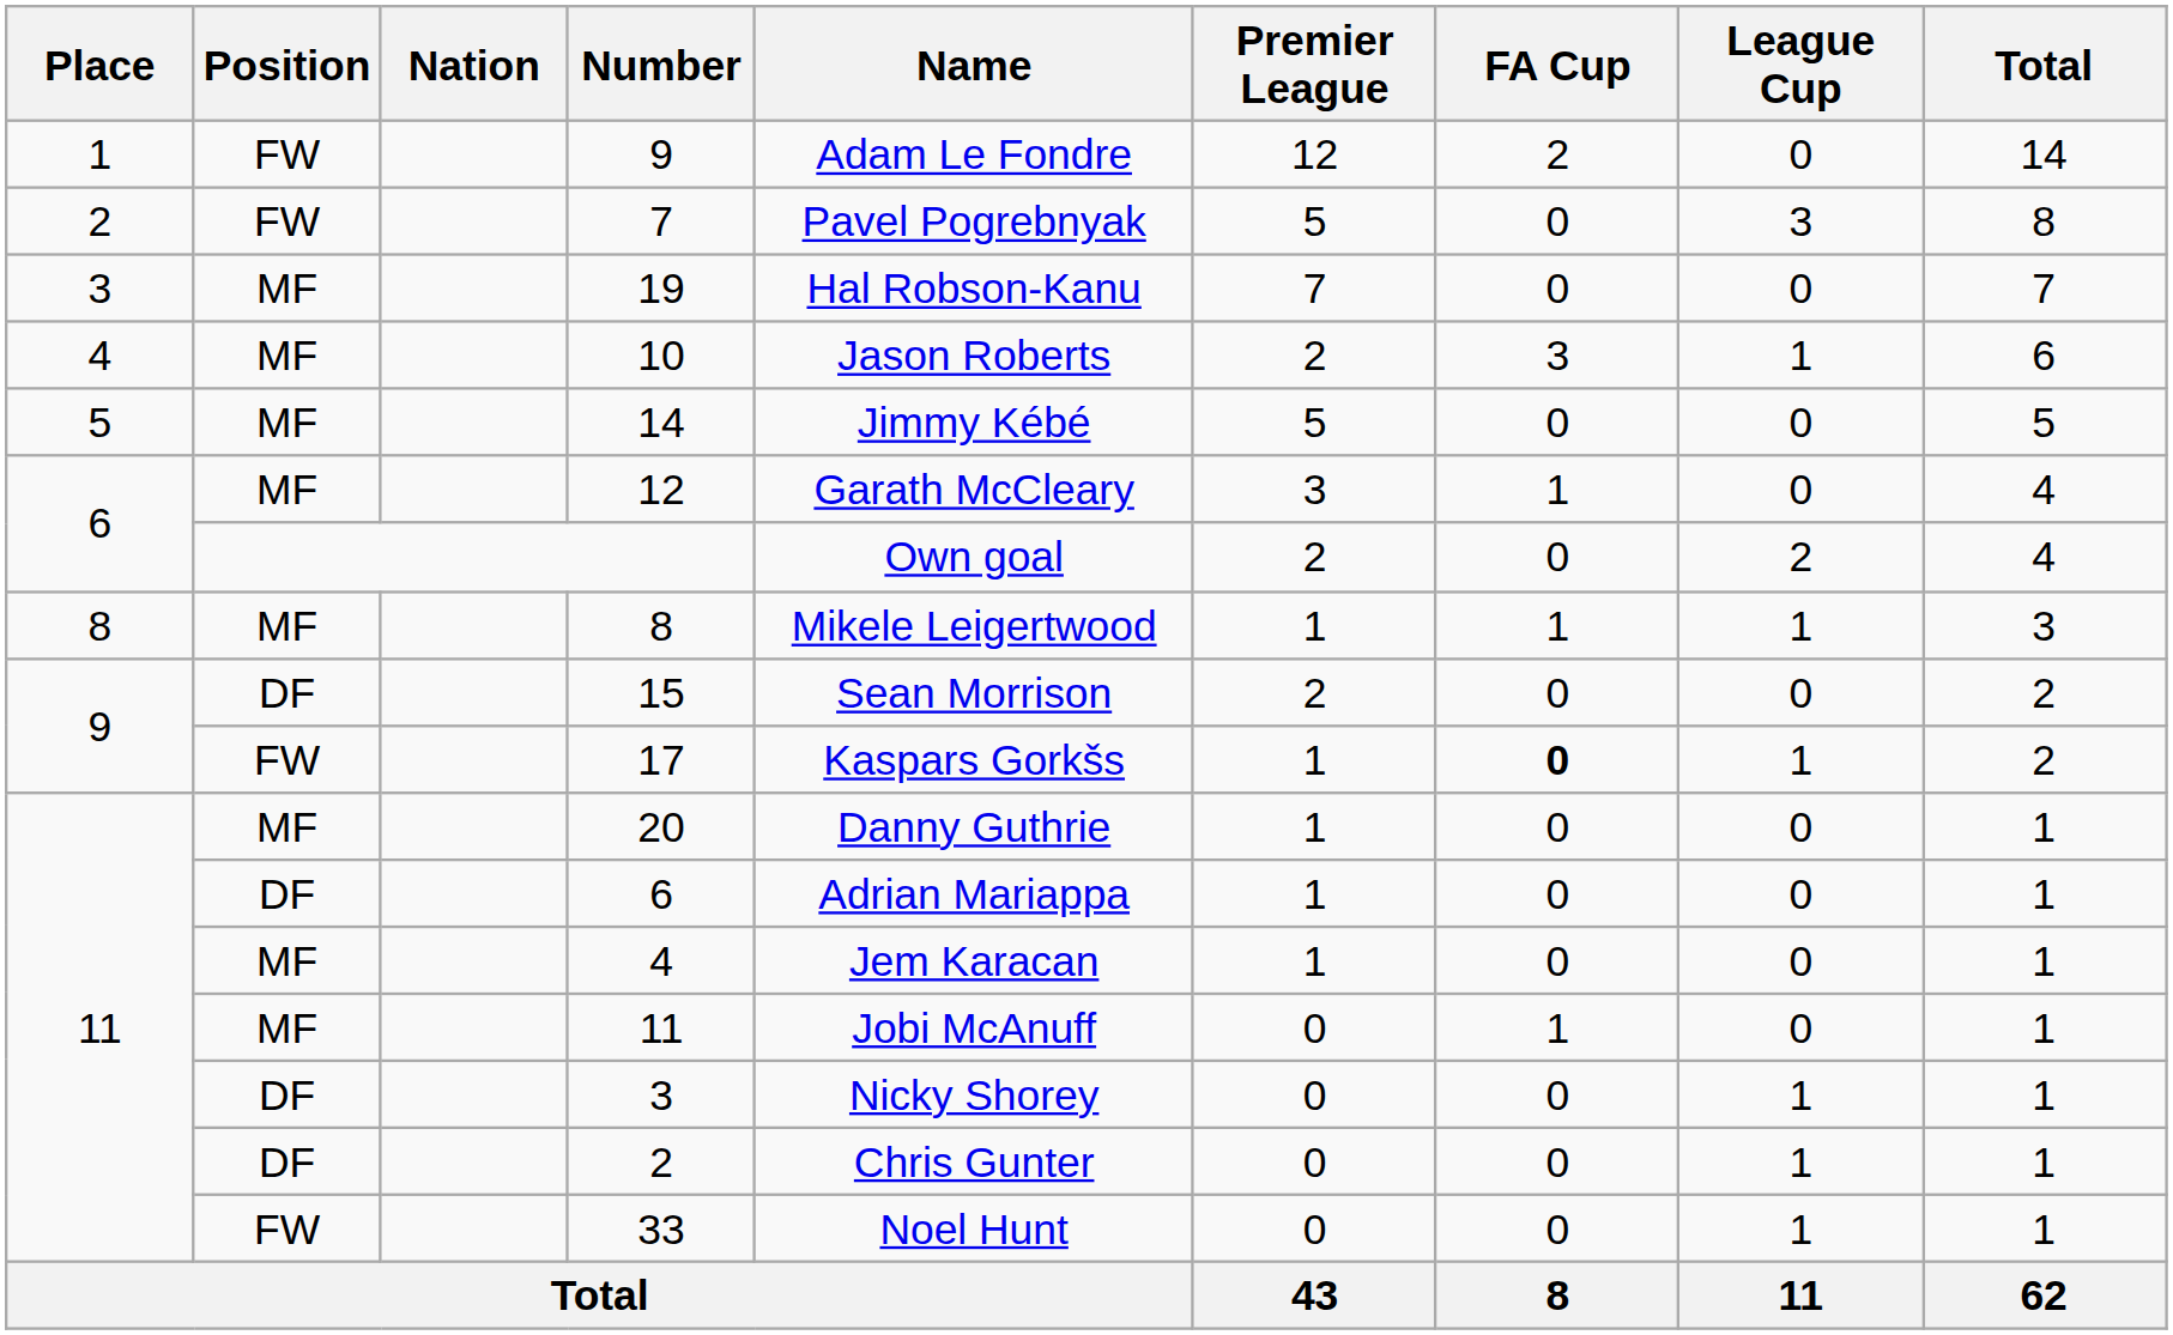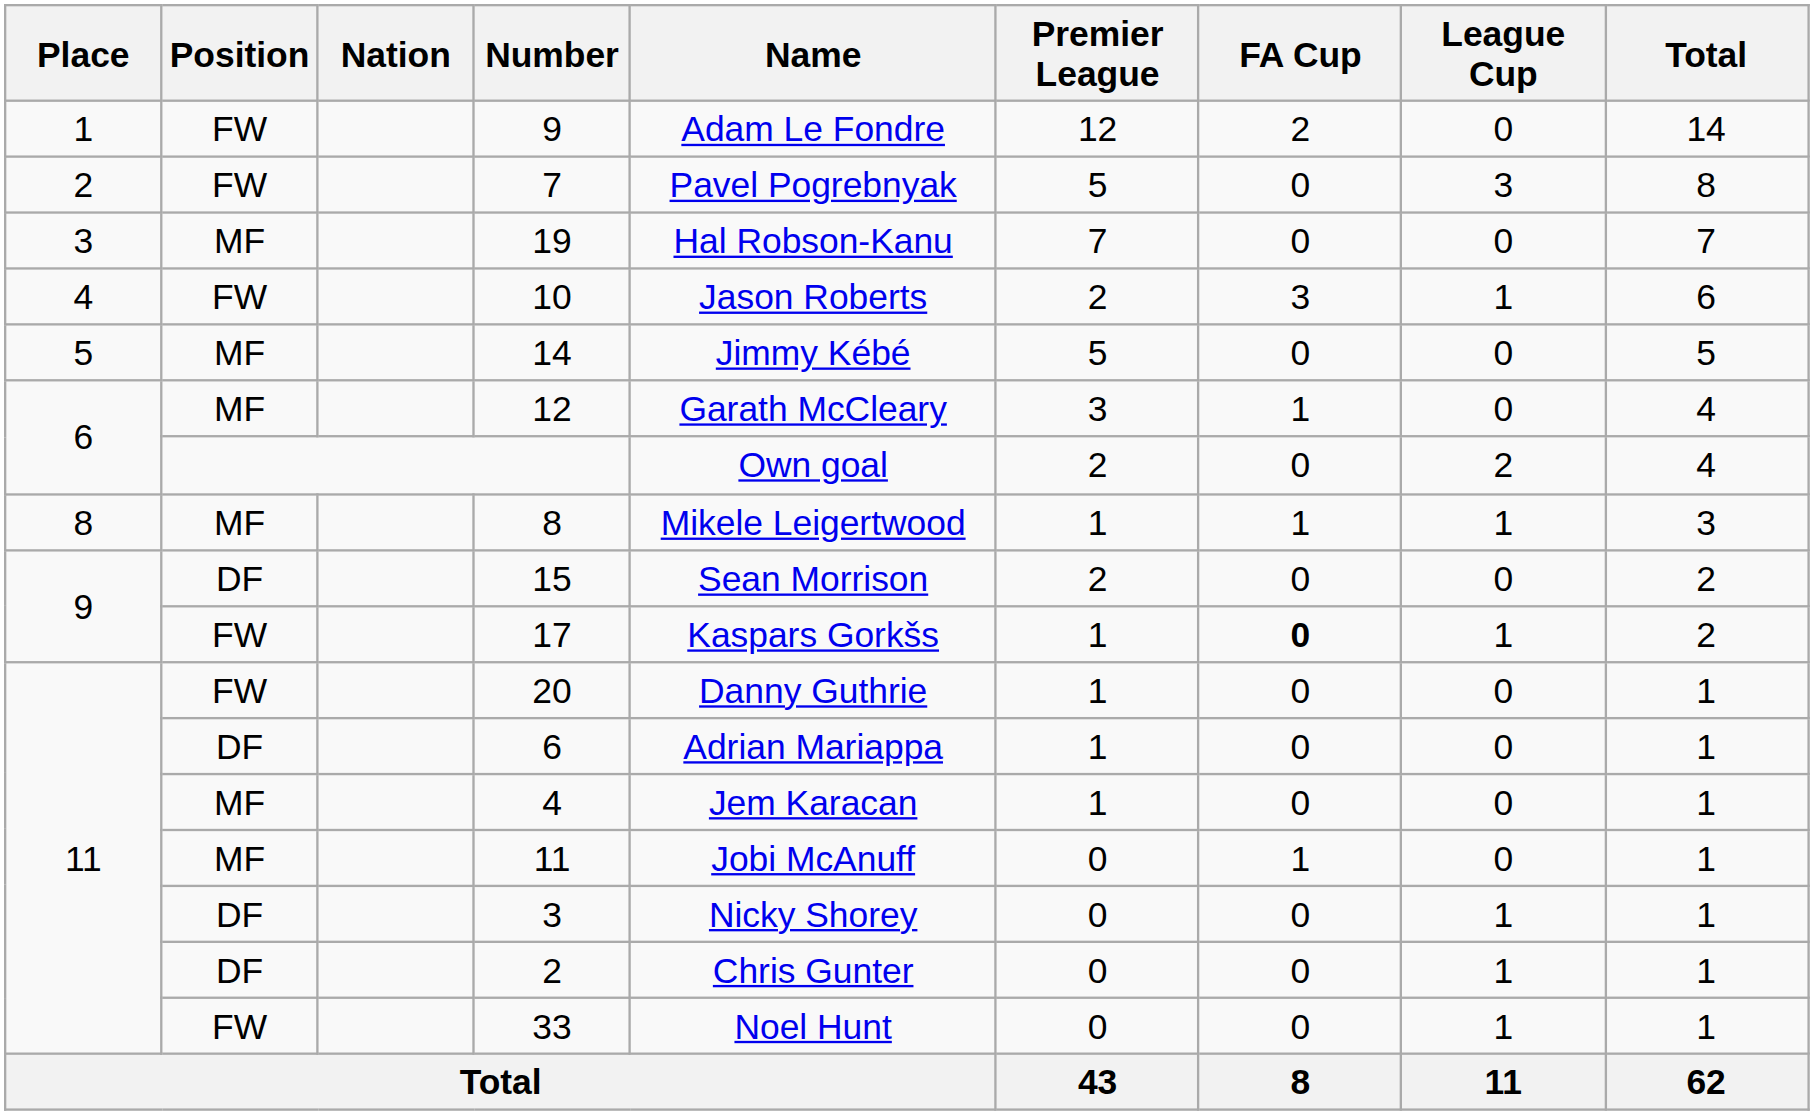 <table class="wikitable" style="font-size: 95%; text-align: center">
 <tr>
 <th width=60>Place</th>
 <th width=60>Position</th>
 <th width=60>Nation</th>
 <th width=60>Number</th>
 <th width=150>Name</th>
 <th width=80>Premier League</th>
 <th width=80>FA Cup</th>
 <th width=80>League Cup</th>
 <th width=80>Total</th>
 </tr>
 <tr>
 <td>1</td>
 <td>FW</td>
 <td></td>
 <td>9</td>
 <td><a href='#'>Adam Le Fondre</a></td>
 <td>12</td>
 <td>2</td>
 <td>0</td>
 <td>14</td>
 </tr>
 <tr>
 <td>2</td>
 <td>FW</td>
 <td></td>
 <td>7</td>
 <td><a href='#'>Pavel Pogrebnyak</a></td>
 <td>5</td>
 <td>0</td>
 <td>3</td>
 <td>8</td>
 </tr>
 <tr>
 <td>3</td>
 <td>MF</td>
 <td></td>
 <td>19</td>
 <td><a href='#'>Hal Robson-Kanu</a></td>
 <td>7</td>
 <td>0</td>
 <td>0</td>
 <td>7</td>
 </tr>
 <tr>
 <td>4</td>
-<td>MF</td>
+<td>FW</td>
 <td></td>
 <td>10</td>
 <td><a href='#'>Jason Roberts</a></td>
 <td>2</td>
 <td>3</td>
 <td>1</td>
 <td>6</td>
 </tr>
 <tr>
 <td>5</td>
 <td>MF</td>
 <td></td>
 <td>14</td>
 <td><a href='#'>Jimmy Kébé</a></td>
 <td>5</td>
 <td>0</td>
 <td>0</td>
 <td>5</td>
 </tr>
 <tr>
 <td rowspan=2>6</td>
 <td>MF</td>
 <td></td>
 <td>12</td>
 <td><a href='#'>Garath McCleary</a></td>
 <td>3</td>
 <td>1</td>
 <td>0</td>
 <td>4</td>
 </tr>
 <tr>
 <td colspan=3></td>
 <td><a href='#'>Own goal</a></td>
 <td>2</td>
 <td>0</td>
 <td>2</td>
 <td>4</td>
 </tr>
 <tr>
 <td>8</td>
 <td>MF</td>
 <td></td>
 <td>8</td>
 <td><a href='#'>Mikele Leigertwood</a></td>
 <td>1</td>
 <td>1</td>
 <td>1</td>
 <td>3</td>
 </tr>
 <tr>
 <td rowspan=2>9</td>
 <td>DF</td>
 <td></td>
 <td>15</td>
 <td><a href='#'>Sean Morrison</a></td>
 <td>2</td>
 <td>0</td>
 <td>0</td>
 <td>2</td>
 </tr>
 <tr>
 <td>FW</td>
 <td></td>
 <td>17</td>
 <td><a href='#'>Kaspars Gorkšs</a></td>
 <td>1</td>
 <td><strong>0</strong></td>
 <td>1</td>
 <td>2</td>
 </tr>
 <tr>
 <td rowspan=7>11</td>
-<td>MF</td>
+<td>FW</td>
 <td></td>
 <td>20</td>
 <td><a href='#'>Danny Guthrie</a></td>
 <td>1</td>
 <td>0</td>
 <td>0</td>
 <td>1</td>
 </tr>
 <tr>
 <td>DF</td>
 <td></td>
 <td>6</td>
 <td><a href='#'>Adrian Mariappa</a></td>
 <td>1</td>
 <td>0</td>
 <td>0</td>
 <td>1</td>
 </tr>
 <tr>
 <td>MF</td>
 <td></td>
 <td>4</td>
 <td><a href='#'>Jem Karacan</a></td>
 <td>1</td>
 <td>0</td>
 <td>0</td>
 <td>1</td>
 </tr>
 <tr>
 <td>MF</td>
 <td></td>
 <td>11</td>
 <td><a href='#'>Jobi McAnuff</a></td>
 <td>0</td>
 <td>1</td>
 <td>0</td>
 <td>1</td>
 </tr>
 <tr>
 <td>DF</td>
 <td></td>
 <td>3</td>
 <td><a href='#'>Nicky Shorey</a></td>
 <td>0</td>
 <td>0</td>
 <td>1</td>
 <td>1</td>
 </tr>
 <tr>
 <td>DF</td>
 <td></td>
 <td>2</td>
 <td><a href='#'>Chris Gunter</a></td>
 <td>0</td>
 <td>0</td>
 <td>1</td>
 <td>1</td>
 </tr>
 <tr>
 <td>FW</td>
 <td></td>
 <td>33</td>
 <td><a href='#'>Noel Hunt</a></td>
 <td>0</td>
 <td>0</td>
 <td>1</td>
 <td>1</td>
 </tr>
 <tr>
 <th colspan=5>Total</th>
 <th>43</th>
 <th>8</th>
 <th>11</th>
 <th>62</th>
 </tr>
 </table>
